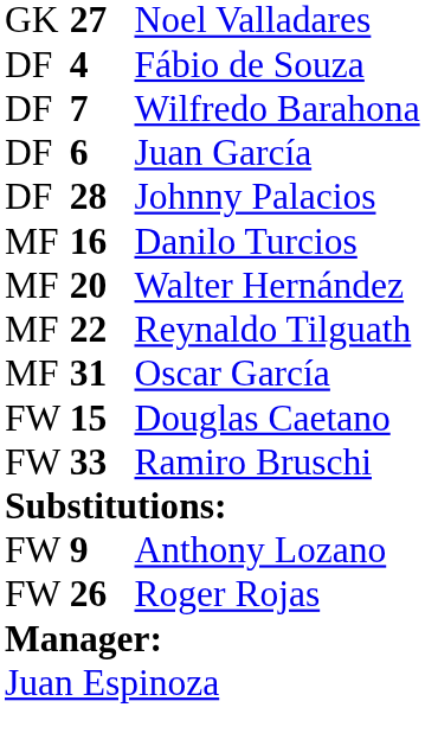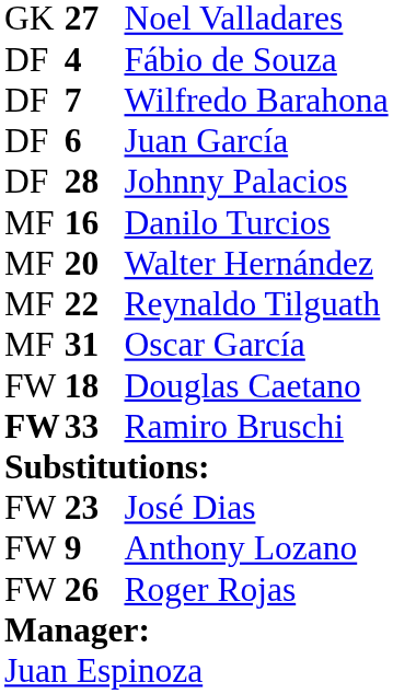 <table style = "font-size: 90%" cellspacing = "0" cellpadding = "0">
 <tr>
 <td colspan = 4></td>
 </tr>
 <tr>
 <th style="width:25px;"></th>
 <th style="width:25px;"></th>
 </tr>
 <tr>
 <td>GK</td>
 <td><strong>27</strong></td>
 <td> <a href='#'>Noel Valladares</a></td>
 </tr>
 <tr>
 <td>DF</td>
 <td><strong>4</strong></td>
 <td> <a href='#'>Fábio de Souza</a></td>
 </tr>
 <tr>
 <td>DF</td>
 <td><strong>7</strong></td>
 <td> <a href='#'>Wilfredo Barahona</a></td>
 <td></td>
 <td></td>
 </tr>
 <tr>
 <td>DF</td>
 <td><strong>6</strong></td>
 <td> <a href='#'>Juan García</a></td>
 </tr>
 <tr>
 <td>DF</td>
 <td><strong>28</strong></td>
 <td> <a href='#'>Johnny Palacios</a></td>
 </tr>
 <tr>
 <td>MF</td>
 <td><strong>16</strong></td>
 <td> <a href='#'>Danilo Turcios</a></td>
 </tr>
 <tr>
 <td>MF</td>
 <td><strong>20</strong></td>
 <td> <a href='#'>Walter Hernández</a></td>
 </tr>
 <tr>
 <td>MF</td>
 <td><strong>22</strong></td>
 <td> <a href='#'>Reynaldo Tilguath</a></td>
 <td></td>
 <td></td>
 </tr>
 <tr>
 <td>MF</td>
 <td><strong>31</strong></td>
 <td> <a href='#'>Oscar García</a></td>
 <td></td>
 <td></td>
 </tr>
 <tr>
 <td>FW</td>
-<td><strong>15</strong></td>
+<td><strong>18</strong></td>
 <td> <a href='#'>Douglas Caetano</a></td>
 <td></td>
 <td></td>
 </tr>
 <tr>
-<td>FW</td>
+<td><strong>FW</strong></td>
 <td><strong>33</strong></td>
 <td> <a href='#'>Ramiro Bruschi</a></td>
 </tr>
 <tr>
 <td colspan = 3><strong>Substitutions:</strong></td>
+</tr>
+<tr>
+<td>FW</td>
+<td><strong>23</strong></td>
+<td> <a href='#'>José Dias</a></td>
+<td></td>
+<td></td>
 </tr>
 <tr>
 <td>FW</td>
 <td><strong>9</strong></td>
 <td> <a href='#'>Anthony Lozano</a></td>
 <td></td>
 <td></td>
 </tr>
 <tr>
 <td>FW</td>
 <td><strong>26</strong></td>
 <td> <a href='#'>Roger Rojas</a></td>
 <td></td>
 <td></td>
 </tr>
 <tr>
 <td colspan = 3><strong>Manager:</strong></td>
 </tr>
 <tr>
 <td colspan = 3> <a href='#'>Juan Espinoza</a></td>
 </tr>
 </table>
